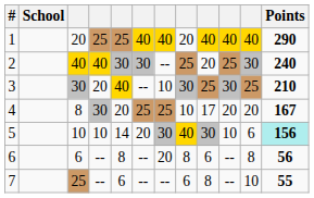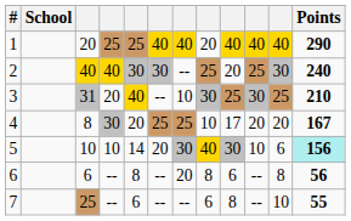 <table class=wikitable style="text-align:center;">
 <tr>
 <th>#</th>
 <th>School</th>
 <th></th>
 <th></th>
 <th></th>
 <th></th>
 <th></th>
 <th></th>
 <th></th>
 <th></th>
 <th></th>
 <th>Points</th>
 </tr>
 <tr>
 <td>1</td>
 <td align=left></td>
 <td>20</td>
 <td bgcolor=#CC9966>25</td>
 <td bgcolor=#CC9966>25</td>
 <td bgcolor=gold>40</td>
 <td bgcolor=gold>40</td>
 <td>20</td>
 <td bgcolor=gold>40</td>
 <td bgcolor=gold>40</td>
 <td bgcolor=gold>40</td>
 <td><strong>290</strong></td>
 </tr>
 <tr>
 <td>2</td>
 <td align=left></td>
 <td bgcolor=gold>40</td>
 <td bgcolor=gold>40</td>
 <td bgcolor=silver>30</td>
 <td bgcolor=silver>30</td>
 <td>--</td>
 <td bgcolor=#CC9966>25</td>
 <td>20</td>
 <td bgcolor=#CC9966>25</td>
 <td bgcolor=silver>30</td>
 <td><strong>240</strong></td>
 </tr>
 <tr>
 <td>3</td>
 <td align=left></td>
-<td bgcolor=silver>30</td>
+<td bgcolor=silver>31</td>
 <td>20</td>
 <td bgcolor=gold>40</td>
 <td>--</td>
 <td>10</td>
 <td bgcolor=silver>30</td>
 <td bgcolor=#CC9966>25</td>
 <td bgcolor=silver>30</td>
 <td bgcolor=#CC9966>25</td>
 <td><strong>210</strong></td>
 </tr>
 <tr>
 <td>4</td>
 <td align=left></td>
 <td>8</td>
 <td bgcolor=silver>30</td>
 <td>20</td>
 <td bgcolor=#CC9966>25</td>
 <td bgcolor=#CC9966>25</td>
 <td>10</td>
 <td>17</td>
 <td>20</td>
 <td>20</td>
 <td><strong>167</strong></td>
 </tr>
 <tr>
 <td>5</td>
 <td align=left></td>
 <td>10</td>
 <td>10</td>
 <td>14</td>
 <td>20</td>
 <td bgcolor=silver>30</td>
 <td bgcolor=gold>40</td>
 <td bgcolor=silver>30</td>
 <td>10</td>
 <td>6</td>
 <td style="background: paleturquoise;"><strong>156</strong></td>
 </tr>
 <tr>
 <td>6</td>
 <td align=left><strong></strong></td>
 <td>6</td>
 <td>--</td>
 <td>8</td>
 <td>--</td>
 <td>20</td>
 <td>8</td>
 <td>6</td>
 <td>--</td>
 <td>8</td>
 <td><strong>56</strong></td>
 </tr>
 <tr>
 <td>7</td>
 <td align=left></td>
 <td bgcolor=#CC9966>25</td>
 <td>--</td>
 <td>6</td>
 <td>--</td>
 <td>--</td>
 <td>6</td>
 <td>8</td>
 <td>--</td>
 <td>10</td>
 <td><strong>55</strong></td>
 </tr>
 </table>
